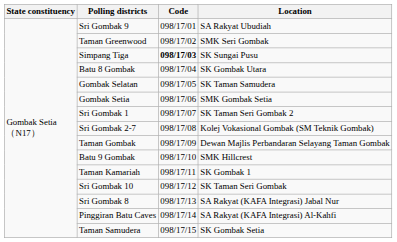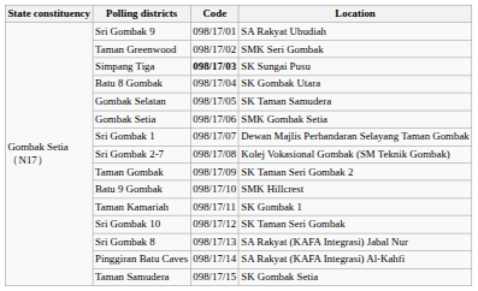 <table class="wikitable sortable mw-collapsible" style="white-space:nowrap;font-size:85%">
 <tr>
 <th>State constituency</th>
 <th>Polling districts</th>
 <th>Code</th>
 <th>Location</th>
 </tr>
 <tr>
 <td rowspan="15">Gombak Setia<br>（N17）</td>
 <td>Sri Gombak 9</td>
 <td>098/17/01</td>
 <td>SA Rakyat Ubudiah</td>
 </tr>
 <tr>
 <td>Taman Greenwood</td>
 <td>098/17/02</td>
 <td>SMK Seri Gombak</td>
 </tr>
 <tr>
 <td>Simpang Tiga</td>
 <td><strong>098/17/03</strong></td>
 <td>SK Sungai Pusu</td>
 </tr>
 <tr>
 <td>Batu 8 Gombak</td>
 <td>098/17/04</td>
 <td>SK Gombak Utara</td>
 </tr>
 <tr>
 <td>Gombak Selatan</td>
 <td>098/17/05</td>
 <td>SK Taman Samudera</td>
 </tr>
 <tr>
 <td>Gombak Setia</td>
 <td>098/17/06</td>
 <td>SMK Gombak Setia</td>
 </tr>
 <tr>
 <td>Sri Gombak 1</td>
 <td>098/17/07</td>
-<td>SK Taman Seri Gombak 2</td>
+<td>Dewan Majlis Perbandaran Selayang Taman Gombak</td>
 </tr>
 <tr>
 <td>Sri Gombak 2-7</td>
 <td>098/17/08</td>
 <td>Kolej Vokasional Gombak (SM Teknik Gombak)</td>
 </tr>
 <tr>
 <td>Taman Gombak</td>
 <td>098/17/09</td>
-<td>Dewan Majlis Perbandaran Selayang Taman Gombak</td>
+<td>SK Taman Seri Gombak 2</td>
 </tr>
 <tr>
 <td>Batu 9 Gombak</td>
 <td>098/17/10</td>
 <td>SMK Hillcrest</td>
 </tr>
 <tr>
 <td>Taman Kamariah</td>
 <td>098/17/11</td>
 <td>SK Gombak 1</td>
 </tr>
 <tr>
 <td>Sri Gombak 10</td>
 <td>098/17/12</td>
 <td>SK Taman Seri Gombak</td>
 </tr>
 <tr>
 <td>Sri Gombak 8</td>
 <td>098/17/13</td>
 <td>SA Rakyat (KAFA Integrasi) Jabal Nur</td>
 </tr>
 <tr>
 <td>Pinggiran Batu Caves</td>
 <td>098/17/14</td>
 <td>SA Rakyat (KAFA Integrasi) Al-Kahfi</td>
 </tr>
 <tr>
 <td>Taman Samudera</td>
 <td>098/17/15</td>
 <td>SK Gombak Setia</td>
 </tr>
 </table>
